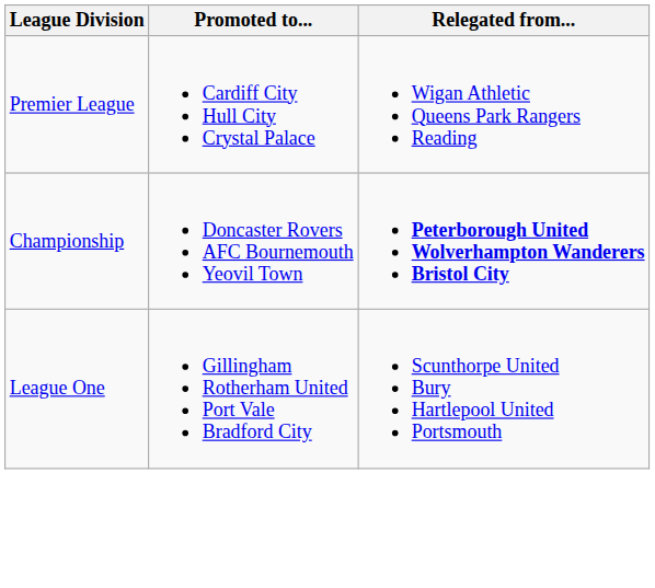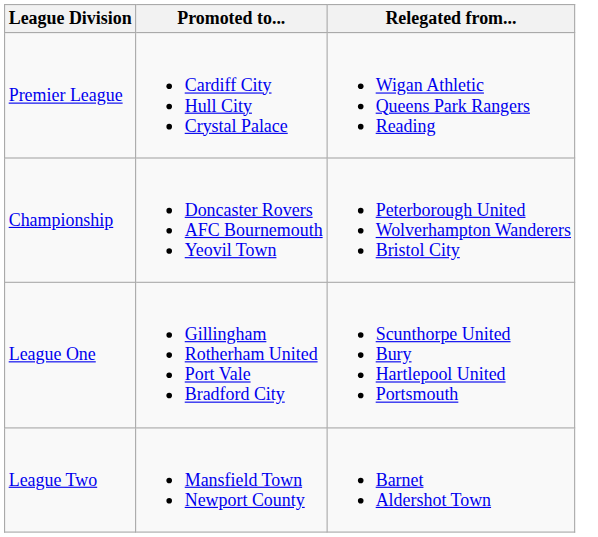 <table class="wikitable">
 <tr>
 <th>League Division</th>
 <th> Promoted to...</th>
 <th> Relegated from...</th>
 </tr>
 <tr>
 <td><a href='#'>Premier League</a></td>
 <td><br><ul><li><a href='#'>Cardiff City</a> </li><li><a href='#'>Hull City</a> </li><li><a href='#'>Crystal Palace</a> </li></ul></td>
 <td><br><ul><li><a href='#'>Wigan Athletic</a> </li><li><a href='#'>Queens Park Rangers</a> </li><li><a href='#'>Reading</a> </li></ul></td>
 </tr>
 <tr>
 <td><a href='#'>Championship</a></td>
 <td><br><ul><li><a href='#'>Doncaster Rovers</a> </li><li><a href='#'>AFC Bournemouth</a> </li><li><a href='#'>Yeovil Town</a> </li></ul></td>
-<td><strong><br><ul><li><a href='#'>Peterborough United</a> </li><li><a href='#'>Wolverhampton Wanderers</a> </li><li><a href='#'>Bristol City</a> </li></ul></strong></td>
+<td><br><ul><li><a href='#'>Peterborough United</a> </li><li><a href='#'>Wolverhampton Wanderers</a> </li><li><a href='#'>Bristol City</a> </li></ul></td>
 </tr>
 <tr>
 <td><a href='#'>League One</a></td>
 <td><br><ul><li><a href='#'>Gillingham</a> </li><li><a href='#'>Rotherham United</a> </li><li><a href='#'>Port Vale</a> </li><li><a href='#'>Bradford City</a> </li></ul></td>
 <td><br><ul><li><a href='#'>Scunthorpe United</a> </li><li><a href='#'>Bury</a> </li><li><a href='#'>Hartlepool United</a> </li><li><a href='#'>Portsmouth</a> </li></ul></td>
 </tr>
+<tr>
+<td><a href='#'>League Two</a></td>
+<td><br><ul><li><a href='#'>Mansfield Town</a> </li><li><a href='#'>Newport County</a> </li></ul></td>
+<td><br><ul><li><a href='#'>Barnet</a> </li><li><a href='#'>Aldershot Town</a> </li></ul></td>
+</tr>
 </table>
